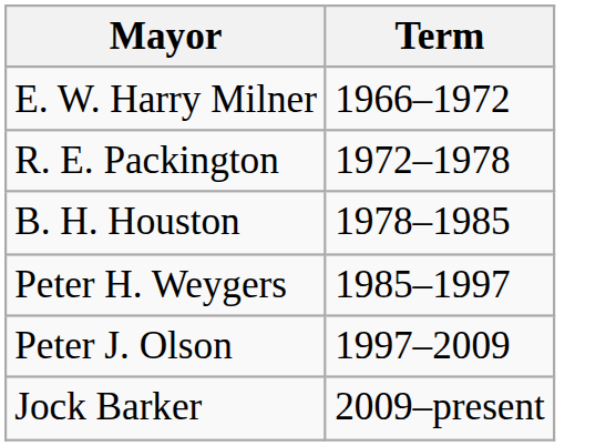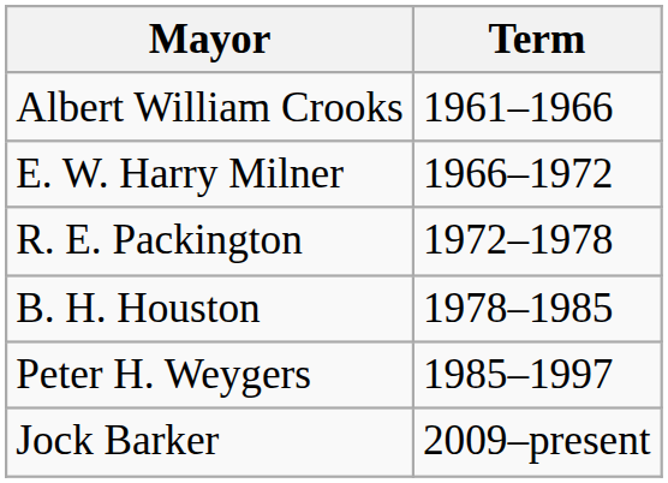 <table class="wikitable">
 <tr>
 <th>Mayor</th>
 <th>Term</th>
+</tr>
+<tr>
+<td>Albert William Crooks</td>
+<td>1961–1966</td>
 </tr>
 <tr>
 <td>E. W. Harry Milner</td>
 <td>1966–1972</td>
 </tr>
 <tr>
 <td>R. E. Packington</td>
 <td>1972–1978</td>
 </tr>
 <tr>
 <td>B. H. Houston</td>
 <td>1978–1985</td>
 </tr>
 <tr>
 <td>Peter H. Weygers</td>
 <td>1985–1997</td>
 </tr>
 <tr>
-<td>Peter J. Olson</td>
-<td>1997–2009</td>
-</tr>
-<tr>
 <td>Jock Barker</td>
 <td>2009–present</td>
 </tr>
 </table>
